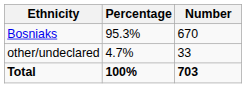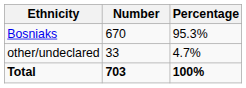 <table class="wikitable">
 <tr>
 <th width="100px">Ethnicity</th>
+<th width="80px">Number</th>
 <th width="80px">Percentage</th>
-<th width="80px">Number</th>
 </tr>
 <tr>
 <td><a href='#'>Bosniaks</a></td>
+<td>670</td>
 <td>95.3%</td>
-<td>670</td>
 </tr>
 <tr>
 <td>other/undeclared</td>
+<td>33</td>
 <td>4.7%</td>
-<td>33</td>
 </tr>
 <tr>
 <td><strong>Total</strong></td>
+<td><strong>703</strong></td>
 <td><strong>100%</strong></td>
-<td><strong>703</strong></td>
 </tr>
 </table>
